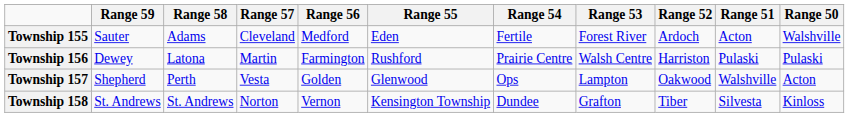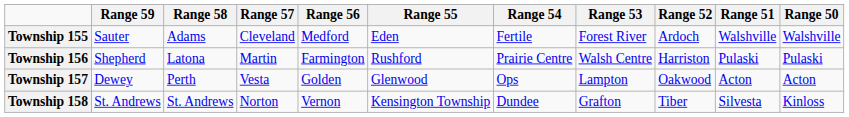 <table class="wikitable" style="margin-left: auto; margin-right: auto; border: none;">
 <tr>
 <td></td>
 <th scope="col">Range 59</th>
 <th scope="col">Range 58</th>
 <th scope="col">Range 57</th>
 <th scope="col">Range 56</th>
 <th scope="col">Range 55</th>
 <th scope="col">Range 54</th>
 <th scope="col">Range 53</th>
 <th scope="col">Range 52</th>
 <th scope="col">Range 51</th>
 <th scope="col">Range 50</th>
 </tr>
 <tr>
 <th scope="col">Township 155</th>
 <td><a href='#'>Sauter</a></td>
 <td><a href='#'>Adams</a></td>
 <td><a href='#'>Cleveland</a></td>
 <td><a href='#'>Medford</a></td>
 <td><a href='#'>Eden</a></td>
 <td><a href='#'>Fertile</a></td>
 <td><a href='#'>Forest River</a></td>
 <td><a href='#'>Ardoch</a></td>
-<td><a href='#'>Acton</a></td>
+<td><a href='#'>Walshville</a></td>
 <td><a href='#'>Walshville</a></td>
 </tr>
 <tr>
 <th scope="col">Township 156</th>
-<td><a href='#'>Dewey</a></td>
+<td><a href='#'>Shepherd</a></td>
 <td><a href='#'>Latona</a></td>
 <td><a href='#'>Martin</a></td>
 <td><a href='#'>Farmington</a></td>
 <td><a href='#'>Rushford</a></td>
 <td><a href='#'>Prairie Centre</a></td>
 <td><a href='#'>Walsh Centre</a></td>
 <td><a href='#'>Harriston</a></td>
 <td><a href='#'>Pulaski</a></td>
 <td><a href='#'>Pulaski</a></td>
 </tr>
 <tr>
 <th scope="col">Township 157</th>
-<td><a href='#'>Shepherd</a></td>
+<td><a href='#'>Dewey</a></td>
 <td><a href='#'>Perth</a></td>
 <td><a href='#'>Vesta</a></td>
 <td><a href='#'>Golden</a></td>
 <td><a href='#'>Glenwood</a></td>
 <td><a href='#'>Ops</a></td>
 <td><a href='#'>Lampton</a></td>
 <td><a href='#'>Oakwood</a></td>
-<td><a href='#'>Walshville</a></td>
+<td><a href='#'>Acton</a></td>
 <td><a href='#'>Acton</a></td>
 </tr>
 <tr>
 <th scope="col">Township 158</th>
 <td><a href='#'>St. Andrews</a></td>
 <td><a href='#'>St. Andrews</a></td>
 <td><a href='#'>Norton</a></td>
 <td><a href='#'>Vernon</a></td>
 <td><a href='#'>Kensington Township</a></td>
 <td><a href='#'>Dundee</a></td>
 <td><a href='#'>Grafton</a></td>
 <td><a href='#'>Tiber</a></td>
 <td><a href='#'>Silvesta</a></td>
 <td><a href='#'>Kinloss</a></td>
 </tr>
 <tr>
 </tr>
 </table>
